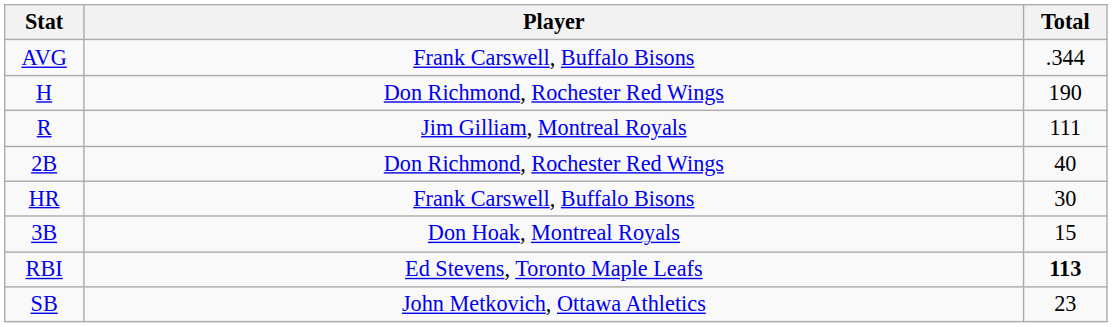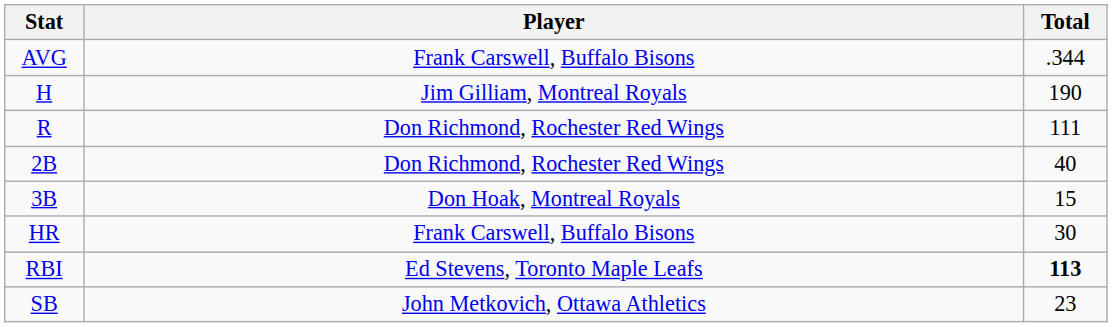 <table class="wikitable" width="40%" style="text-align:center;">
 <tr>
 <th width="5%">Stat</th>
 <th width="60%">Player</th>
 <th width="5%">Total</th>
 </tr>
 <tr>
 <td><a href='#'>AVG</a></td>
 <td><a href='#'>Frank Carswell</a>, <a href='#'>Buffalo Bisons</a></td>
 <td>.344</td>
 </tr>
 <tr>
 <td><a href='#'>H</a></td>
-<td><a href='#'>Don Richmond</a>, <a href='#'>Rochester Red Wings</a></td>
+<td><a href='#'>Jim Gilliam</a>, <a href='#'>Montreal Royals</a></td>
 <td>190</td>
 </tr>
 <tr>
 <td><a href='#'>R</a></td>
-<td><a href='#'>Jim Gilliam</a>, <a href='#'>Montreal Royals</a></td>
+<td><a href='#'>Don Richmond</a>, <a href='#'>Rochester Red Wings</a></td>
 <td>111</td>
 </tr>
 <tr>
 <td><a href='#'>2B</a></td>
 <td><a href='#'>Don Richmond</a>, <a href='#'>Rochester Red Wings</a></td>
 <td>40</td>
 </tr>
 <tr>
+<td><a href='#'>3B</a></td>
+<td><a href='#'>Don Hoak</a>, <a href='#'>Montreal Royals</a></td>
+<td>15</td>
+</tr>
+<tr>
 <td><a href='#'>HR</a></td>
 <td><a href='#'>Frank Carswell</a>, <a href='#'>Buffalo Bisons</a></td>
 <td>30</td>
-</tr>
-<tr>
-<td><a href='#'>3B</a></td>
-<td><a href='#'>Don Hoak</a>, <a href='#'>Montreal Royals</a></td>
-<td>15</td>
 </tr>
 <tr>
 <td><a href='#'>RBI</a></td>
 <td><a href='#'>Ed Stevens</a>, <a href='#'>Toronto Maple Leafs</a></td>
 <td><strong>113</strong></td>
 </tr>
 <tr>
 <td><a href='#'>SB</a></td>
 <td><a href='#'>John Metkovich</a>, <a href='#'>Ottawa Athletics</a></td>
 <td>23</td>
 </tr>
 </table>
